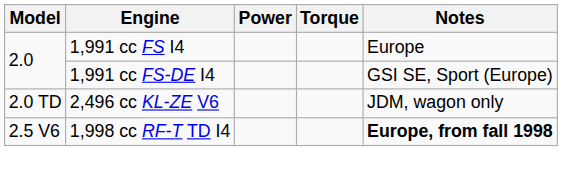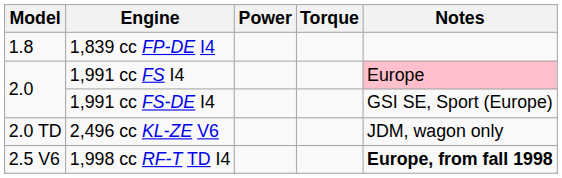 <table class=wikitable>
 <tr>
 <th>Model</th>
 <th>Engine</th>
 <th>Power</th>
 <th>Torque</th>
 <th>Notes</th>
 </tr>
 <tr>
+<td>1.8</td>
+<td>1,839 cc <em><a href='#'>FP-DE</a></em> <a href='#'>I4</a></td>
+<td></td>
+<td></td>
+<td></td>
+</tr>
+<tr>
 <td rowspan="2">2.0</td>
 <td>1,991 cc <em><a href='#'>FS</a></em> I4</td>
 <td></td>
 <td></td>
-<td>Europe</td>
+<td style="background: pink;">Europe</td>
 </tr>
 <tr>
 <td>1,991 cc <em><a href='#'>FS-DE</a></em> I4</td>
 <td></td>
 <td></td>
 <td>GSI SE, Sport (Europe)</td>
 </tr>
 <tr>
 <td>2.0 TD</td>
 <td>2,496 cc <em><a href='#'>KL-ZE</a></em> <a href='#'>V6</a></td>
 <td></td>
 <td></td>
 <td>JDM, wagon only</td>
 </tr>
 <tr>
 <td>2.5 V6</td>
 <td>1,998 cc <em><a href='#'>RF-T</a></em> <a href='#'>TD</a> I4</td>
 <td></td>
 <td></td>
 <td><strong>Europe, from fall 1998</strong></td>
 </tr>
 </table>
